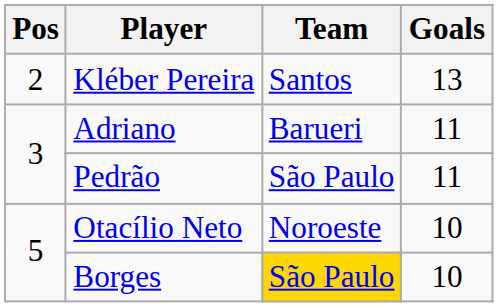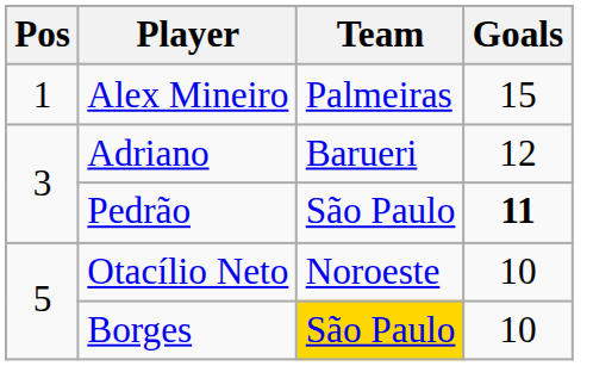 <table class="wikitable">
 <tr>
 <th>Pos</th>
 <th>Player</th>
 <th>Team</th>
 <th>Goals</th>
 </tr>
 <tr>
-<td align=center>2</td>
-<td> <a href='#'>Kléber Pereira</a></td>
-<td><a href='#'>Santos</a></td>
-<td align=center>13</td>
+<td align=center>1</td>
+<td> <a href='#'>Alex Mineiro</a></td>
+<td><a href='#'>Palmeiras</a></td>
+<td align=center>15</td>
 </tr>
 <tr>
 <td align=center rowspan=2>3</td>
 <td> <a href='#'>Adriano</a></td>
 <td><a href='#'>Barueri</a></td>
-<td align=center>11</td>
+<td align=center>12</td>
 </tr>
 <tr>
 <td> <a href='#'>Pedrão</a></td>
 <td><a href='#'>São Paulo</a></td>
-<td align=center>11</td>
+<td align=center><strong>11</strong></td>
 </tr>
 <tr>
 <td align=center rowspan=2>5</td>
 <td> <a href='#'>Otacílio Neto</a></td>
 <td><a href='#'>Noroeste</a></td>
 <td align=center>10</td>
 </tr>
 <tr>
 <td> <a href='#'>Borges</a></td>
 <td style="background: gold;"><a href='#'>São Paulo</a></td>
 <td align=center>10</td>
 </tr>
 </table>
